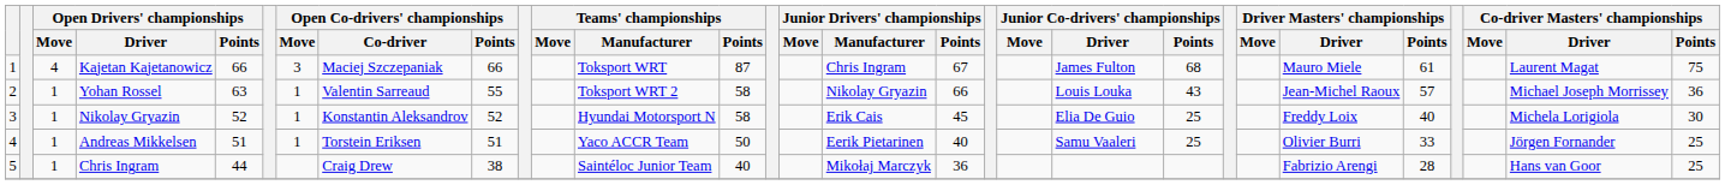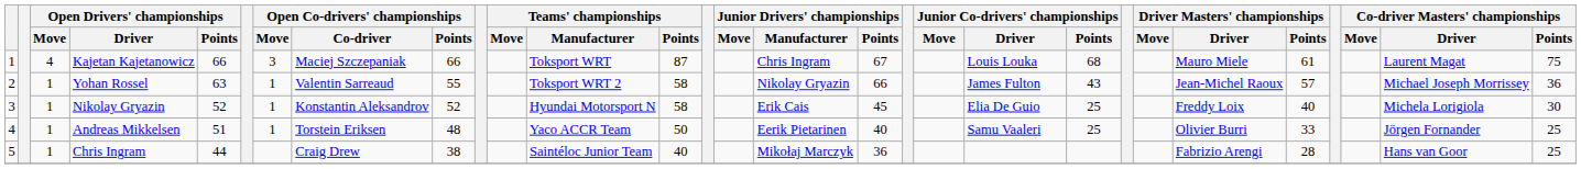 <table class="wikitable" style="font-size:85%;">
 <tr>
 <th rowspan="2"></th>
 <th rowspan="7" style="width:5px;"></th>
 <th colspan="3" nowrap>Open Drivers' championships</th>
 <th rowspan="7" style="width:5px;"></th>
 <th colspan="3" nowrap>Open Co-drivers' championships</th>
 <th rowspan="7" style="width:5px;"></th>
 <th colspan="3" nowrap>Teams' championships</th>
 <th rowspan="7" style="width:5px;"></th>
 <th colspan="3" nowrap>Junior Drivers' championships</th>
 <th rowspan="7" style="width:5px;"></th>
 <th colspan="3" nowrap>Junior Co-drivers' championships</th>
 <th rowspan="7" style="width:5px;"></th>
 <th colspan="3" nowrap>Driver Masters' championships</th>
 <th rowspan="7" style="width:5px;"></th>
 <th colspan="3" nowrap>Co-driver Masters' championships</th>
 </tr>
 <tr>
 <th>Move</th>
 <th>Driver</th>
 <th>Points</th>
 <th>Move</th>
 <th>Co-driver</th>
 <th>Points</th>
 <th>Move</th>
 <th>Manufacturer</th>
 <th>Points</th>
 <th>Move</th>
 <th>Manufacturer</th>
 <th>Points</th>
 <th>Move</th>
 <th>Driver</th>
 <th>Points</th>
 <th>Move</th>
 <th>Driver</th>
 <th>Points</th>
 <th>Move</th>
 <th>Driver</th>
 <th>Points</th>
 </tr>
 <tr>
 <td align="center">1</td>
 <td align="center"> 4</td>
 <td nowrap><a href='#'>Kajetan Kajetanowicz</a></td>
 <td align="center">66</td>
 <td align="center"> 3</td>
 <td><a href='#'>Maciej Szczepaniak</a></td>
 <td align="center">66</td>
 <td align="center"></td>
 <td><a href='#'>Toksport WRT</a></td>
 <td align="center">87</td>
 <td align="center"></td>
 <td nowrap><a href='#'>Chris Ingram</a></td>
 <td align="center">67</td>
 <td align="center"></td>
-<td><a href='#'>James Fulton</a></td>
+<td><a href='#'>Louis Louka</a></td>
 <td align="center">68</td>
 <td align="center"></td>
 <td><a href='#'>Mauro Miele</a></td>
 <td align="center">61</td>
 <td align="center"></td>
 <td><a href='#'>Laurent Magat</a></td>
 <td align="center">75</td>
 </tr>
 <tr>
 <td align="center">2</td>
 <td align="center"> 1</td>
 <td><a href='#'>Yohan Rossel</a></td>
 <td align="center">63</td>
 <td align="center"> 1</td>
 <td nowrap><a href='#'>Valentin Sarreaud</a></td>
 <td align="center">55</td>
 <td align="center"></td>
 <td><a href='#'>Toksport WRT 2</a></td>
 <td align="center">58</td>
 <td align="center"></td>
 <td><a href='#'>Nikolay Gryazin</a></td>
 <td align="center">66</td>
 <td align="center"></td>
-<td><a href='#'>Louis Louka</a></td>
+<td><a href='#'>James Fulton</a></td>
 <td align="center">43</td>
 <td align="center"></td>
 <td nowrap><a href='#'>Jean-Michel Raoux</a></td>
 <td align="center">57</td>
 <td align="center"></td>
 <td nowrap><a href='#'>Michael Joseph Morrissey</a></td>
 <td align="center">36</td>
 </tr>
 <tr>
 <td align="center">3</td>
 <td align="center"> 1</td>
 <td><a href='#'>Nikolay Gryazin</a></td>
 <td align="center">52</td>
 <td align="center"> 1</td>
 <td nowrap><a href='#'>Konstantin Aleksandrov</a></td>
 <td align="center">52</td>
 <td align="center"></td>
 <td nowrap><a href='#'>Hyundai Motorsport N</a></td>
 <td align="center">58</td>
 <td align="center"></td>
 <td><a href='#'>Erik Cais</a></td>
 <td align="center">45</td>
 <td align="center"></td>
 <td><a href='#'>Elia De Guio</a></td>
 <td align="center">25</td>
 <td align="center"></td>
 <td><a href='#'>Freddy Loix</a></td>
 <td align="center">40</td>
 <td align="center"></td>
 <td><a href='#'>Michela Lorigiola</a></td>
 <td align="center">30</td>
 </tr>
 <tr>
 <td align="center">4</td>
 <td align="center"> 1</td>
 <td><a href='#'>Andreas Mikkelsen</a></td>
 <td align="center">51</td>
 <td align="center"> 1</td>
 <td><a href='#'>Torstein Eriksen</a></td>
-<td align="center">51</td>
+<td align="center">48</td>
 <td align="center"></td>
 <td><a href='#'>Yaco ACCR Team</a></td>
 <td align="center">50</td>
 <td align="center"></td>
 <td nowrap><a href='#'>Eerik Pietarinen</a></td>
 <td align="center">40</td>
 <td align="center"></td>
 <td><a href='#'>Samu Vaaleri</a></td>
 <td align="center">25</td>
 <td align="center"></td>
 <td><a href='#'>Olivier Burri</a></td>
 <td align="center">33</td>
 <td align="center"></td>
 <td><a href='#'>Jörgen Fornander</a></td>
 <td align="center">25</td>
 </tr>
 <tr>
 <td align="center">5</td>
 <td align="center"> 1</td>
 <td><a href='#'>Chris Ingram</a></td>
 <td align="center">44</td>
 <td align="center"></td>
 <td><a href='#'>Craig Drew</a></td>
 <td align="center">38</td>
 <td align="center"></td>
 <td nowrap><a href='#'>Saintéloc Junior Team</a></td>
 <td align="center">40</td>
 <td align="center"></td>
 <td><a href='#'>Mikołaj Marczyk</a></td>
 <td align="center">36</td>
 <td></td>
 <td></td>
 <td></td>
 <td align="center"></td>
 <td><a href='#'>Fabrizio Arengi</a></td>
 <td align="center">28</td>
 <td align="center"></td>
 <td><a href='#'>Hans van Goor</a></td>
 <td align="center">25</td>
 </tr>
 <tr>
 </tr>
 </table>
